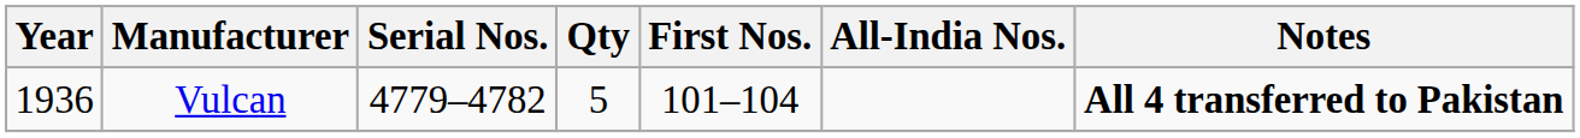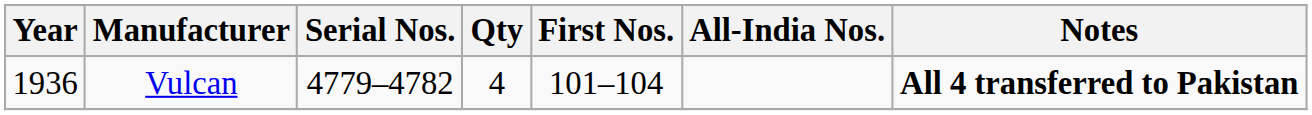 <table class=wikitable style=text-align:center>
 <tr>
 <th>Year</th>
 <th>Manufacturer</th>
 <th>Serial Nos.</th>
 <th>Qty</th>
 <th>First Nos.</th>
 <th>All-India Nos.</th>
 <th>Notes</th>
 </tr>
 <tr>
 <td>1936</td>
 <td><a href='#'>Vulcan</a></td>
 <td>4779–4782</td>
-<td>5</td>
+<td>4</td>
 <td>101–104</td>
 <td></td>
 <td><strong>All 4 transferred to Pakistan</strong></td>
 </tr>
 <tr>
 </tr>
 </table>
